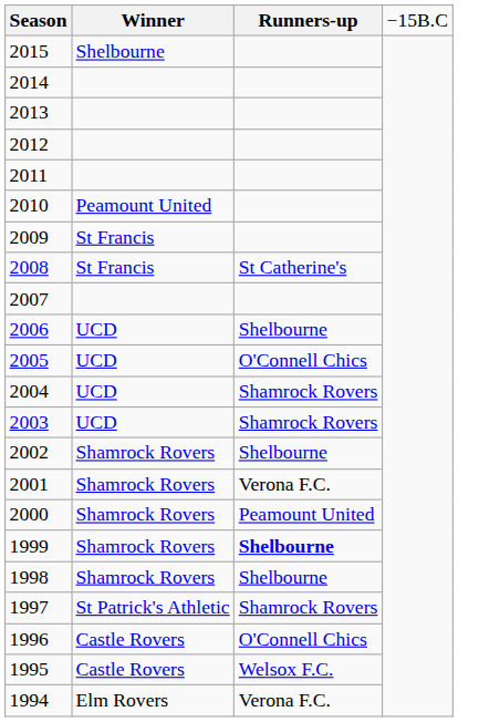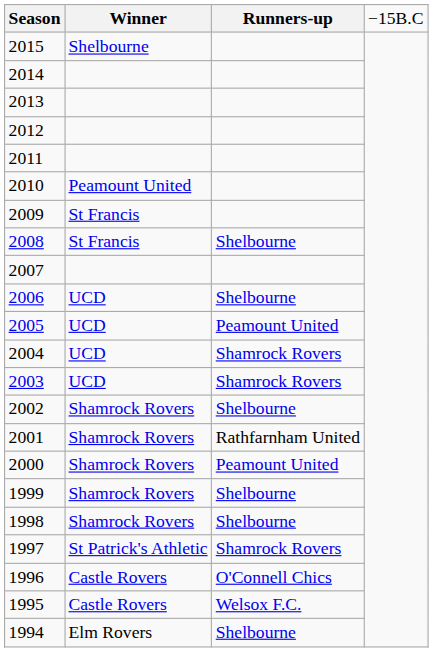 <table class="wikitable collapsible">
 <tr>
 <th>Season</th>
 <th>Winner</th>
 <th>Runners-up</th>
 <td>−15B.C</td>
 </tr>
 <tr>
 <td>2015</td>
 <td><a href='#'>Shelbourne</a></td>
 <td></td>
 </tr>
 <tr>
 <td>2014</td>
 <td></td>
 <td></td>
 </tr>
 <tr>
 <td>2013</td>
 <td></td>
 <td></td>
 </tr>
 <tr>
 <td>2012</td>
 <td></td>
 <td></td>
 </tr>
 <tr>
 <td>2011</td>
 <td></td>
 <td></td>
 </tr>
 <tr>
 <td>2010</td>
 <td><a href='#'>Peamount United</a></td>
 <td></td>
 </tr>
 <tr>
 <td>2009</td>
 <td><a href='#'>St Francis</a></td>
 <td></td>
 </tr>
 <tr>
 <td><a href='#'>2008</a></td>
 <td><a href='#'>St Francis</a></td>
-<td><a href='#'>St Catherine's</a></td>
+<td><a href='#'>Shelbourne</a></td>
 </tr>
 <tr>
 <td>2007</td>
 <td></td>
 <td></td>
 </tr>
 <tr>
 <td><a href='#'>2006</a></td>
 <td><a href='#'>UCD</a></td>
 <td><a href='#'>Shelbourne</a></td>
 </tr>
 <tr>
 <td><a href='#'>2005</a></td>
 <td><a href='#'>UCD</a></td>
-<td><a href='#'>O'Connell Chics</a></td>
+<td><a href='#'>Peamount United</a></td>
 </tr>
 <tr>
 <td>2004</td>
 <td><a href='#'>UCD</a></td>
 <td><a href='#'>Shamrock Rovers</a></td>
 </tr>
 <tr>
 <td><a href='#'>2003</a></td>
 <td><a href='#'>UCD</a></td>
 <td><a href='#'>Shamrock Rovers</a></td>
 </tr>
 <tr>
 <td>2002</td>
 <td><a href='#'>Shamrock Rovers</a></td>
 <td><a href='#'>Shelbourne</a></td>
 </tr>
 <tr>
 <td>2001</td>
 <td><a href='#'>Shamrock Rovers</a></td>
-<td>Verona F.C.</td>
+<td>Rathfarnham United</td>
 </tr>
 <tr>
 <td>2000</td>
 <td><a href='#'>Shamrock Rovers</a></td>
 <td><a href='#'>Peamount United</a></td>
 </tr>
 <tr>
 <td>1999</td>
 <td><a href='#'>Shamrock Rovers</a></td>
-<td><strong><a href='#'>Shelbourne</a></strong></td>
+<td><a href='#'>Shelbourne</a></td>
 </tr>
 <tr>
 <td>1998</td>
 <td><a href='#'>Shamrock Rovers</a></td>
 <td><a href='#'>Shelbourne</a></td>
 </tr>
 <tr>
 <td>1997</td>
 <td><a href='#'>St Patrick's Athletic</a></td>
 <td><a href='#'>Shamrock Rovers</a></td>
 </tr>
 <tr>
 <td>1996</td>
 <td><a href='#'>Castle Rovers</a></td>
 <td><a href='#'>O'Connell Chics</a></td>
 </tr>
 <tr>
 <td>1995</td>
 <td><a href='#'>Castle Rovers</a></td>
 <td><a href='#'>Welsox F.C.</a></td>
 </tr>
 <tr>
 <td>1994</td>
 <td>Elm Rovers</td>
-<td>Verona F.C.</td>
+<td><a href='#'>Shelbourne</a></td>
 </tr>
 </table>
